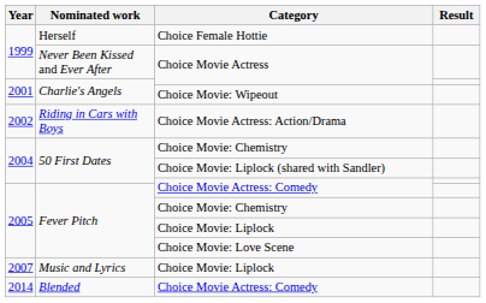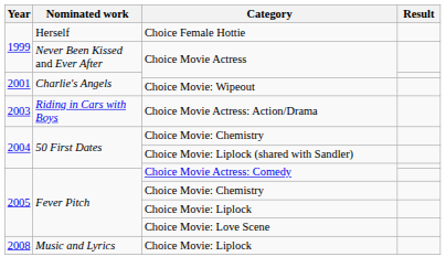 <table class=wikitable>
 <tr>
 <th width=4%>Year</th>
 <th width=25.5%>Nominated work</th>
 <th width=60.5%>Category</th>
 <th width=10%>Result</th>
 </tr>
 <tr>
 <td rowspan=2><a href='#'>1999</a></td>
 <td>Herself</td>
 <td>Choice Female Hottie</td>
 <td></td>
 </tr>
 <tr>
 <td><em>Never Been Kissed</em> and <em>Ever After</em></td>
 <td rowspan=2>Choice Movie Actress</td>
 <td></td>
 </tr>
 <tr>
 <td rowspan=2><a href='#'>2001</a></td>
 <td rowspan=2><em>Charlie's Angels</em></td>
 <td></td>
 </tr>
 <tr>
 <td>Choice Movie: Wipeout</td>
 <td></td>
 </tr>
 <tr>
-<td><a href='#'>2002</a></td>
+<td><a href='#'>2003</a></td>
 <td><em><a href='#'>Riding in Cars with Boys</a></em></td>
 <td>Choice Movie Actress: Action/Drama</td>
 <td></td>
 </tr>
 <tr>
 <td rowspan=3><a href='#'>2004</a></td>
 <td rowspan=3><em>50 First Dates</em></td>
 <td>Choice Movie: Chemistry</td>
 <td></td>
 </tr>
 <tr>
 <td>Choice Movie: Liplock (shared with Sandler)</td>
 <td></td>
 </tr>
 <tr>
 <td rowspan=2><a href='#'>Choice Movie Actress: Comedy</a></td>
 <td></td>
 </tr>
 <tr>
 <td rowspan=4><a href='#'>2005</a></td>
 <td rowspan=4><em>Fever Pitch</em></td>
 <td></td>
 </tr>
 <tr>
 <td>Choice Movie: Chemistry</td>
 <td></td>
 </tr>
 <tr>
 <td>Choice Movie: Liplock</td>
 <td></td>
 </tr>
 <tr>
 <td>Choice Movie: Love Scene</td>
 <td></td>
 </tr>
 <tr>
-<td><a href='#'>2007</a></td>
+<td><a href='#'>2008</a></td>
 <td><em>Music and Lyrics</em></td>
 <td>Choice Movie: Liplock</td>
 <td></td>
 </tr>
-<tr>
-<td><a href='#'>2014</a></td>
-<td><em><a href='#'>Blended</a></em></td>
-<td><a href='#'>Choice Movie Actress: Comedy</a></td>
-<td></td>
-</tr>
 </table>
